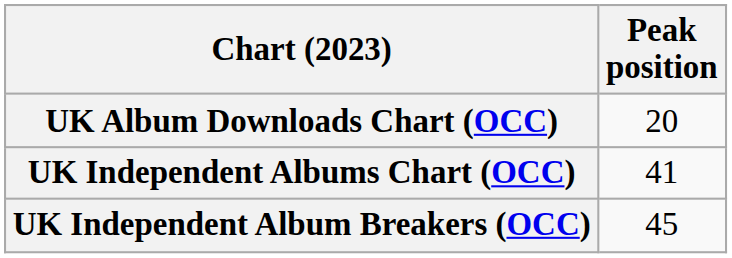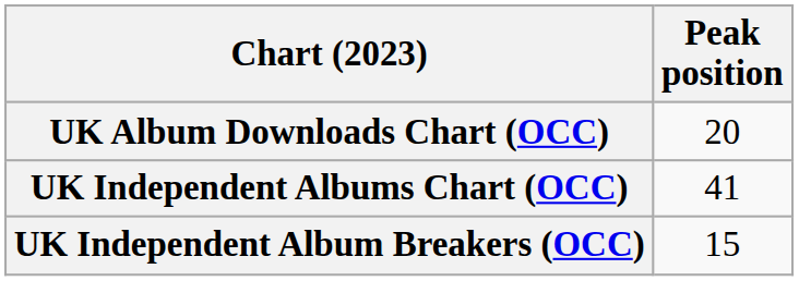 <table class="wikitable sortable plainrowheaders" style="text-align:center">
 <tr>
 <th scope="col">Chart (2023)</th>
 <th scope="col">Peak<br>position</th>
 </tr>
 <tr>
 <th scope="row">UK Album Downloads Chart (<a href='#'>OCC</a>)</th>
 <td>20</td>
 </tr>
 <tr>
 <th scope="row">UK Independent Albums Chart (<a href='#'>OCC</a>)</th>
 <td>41</td>
 </tr>
 <tr>
 <th scope="row">UK Independent Album Breakers (<a href='#'>OCC</a>)</th>
-<td>45</td>
+<td>15</td>
 </tr>
 </table>
